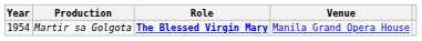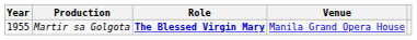 <table class="wikitable plainrowheaders sortable" style="margin-right: 0;">
 <tr>
 <th scope="col">Year</th>
 <th scope="col">Production</th>
 <th scope="col">Role</th>
 <th scope="col">Venue</th>
 <th scope="col" class="unsortable"></th>
 </tr>
 <tr>
-<td>1954</td>
+<td>1955</td>
 <td><em>Martir sa Golgota</em></td>
 <td><strong><a href='#'>The Blessed Virgin Mary</a></strong></td>
 <td><a href='#'>Manila Grand Opera House</a></td>
 <td></td>
 </tr>
 </table>
